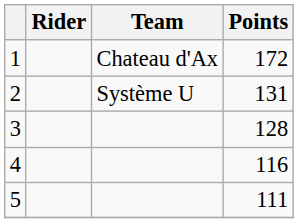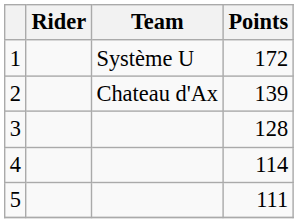 <table class="wikitable">
 <tr>
 <th></th>
 <th>Rider</th>
 <th>Team</th>
 <th>Points</th>
 </tr>
 <tr>
 <td>1</td>
 <td> </td>
-<td>Chateau d'Ax</td>
+<td>Système U</td>
 <td align=right>172</td>
 </tr>
 <tr>
 <td>2</td>
 <td> </td>
-<td>Système U</td>
-<td align=right>131</td>
+<td>Chateau d'Ax</td>
+<td align=right>139</td>
 </tr>
 <tr>
 <td>3</td>
 <td></td>
 <td></td>
 <td align=right>128</td>
 </tr>
 <tr>
 <td>4</td>
 <td></td>
 <td></td>
-<td align=right>116</td>
+<td align=right>114</td>
 </tr>
 <tr>
 <td>5</td>
 <td></td>
 <td></td>
 <td align=right>111</td>
 </tr>
 <tr>
 </tr>
 </table>
